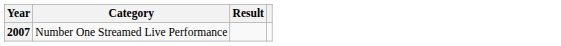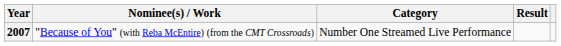 <table class="wikitable plainrowheaders">
 <tr>
 <th>Year</th>
+<th>Nominee(s) / Work</th>
 <th>Category</th>
 <th>Result</th>
 <th></th>
 </tr>
 <tr>
 <th scope="row">2007</th>
+<td>"<a href='#'>Because of You</a>" <small>(with <a href='#'>Reba McEntire</a>)</small> <small>(from the <em>CMT Crossroads</em>)</small></td>
 <td>Number One Streamed Live Performance</td>
 <td></td>
 <td align="center"></td>
 </tr>
 </table>
